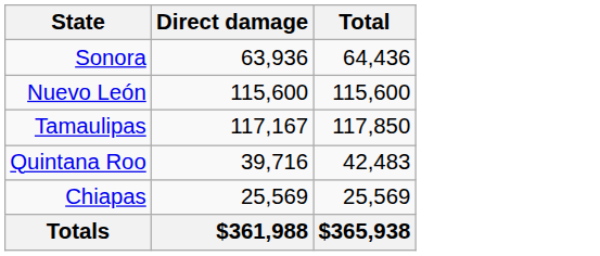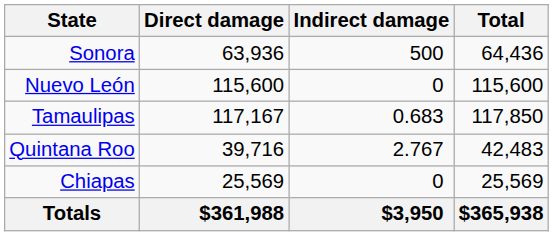 <table class="wikitable floatright">
 <tr>
 <th>State</th>
 <th>Direct damage</th>
+<th>Indirect damage</th>
 <th>Total</th>
 </tr>
 <tr style= "text-align: right;">
 <td><a href='#'>Sonora</a></td>
 <td>63,936</td>
+<td>500 </td>
 <td>64,436</td>
 </tr>
 <tr style= "text-align: right;">
 <td><a href='#'>Nuevo León</a></td>
 <td>115,600</td>
+<td>0 </td>
 <td>115,600</td>
 </tr>
 <tr style= "text-align: right;">
 <td><a href='#'>Tamaulipas</a></td>
 <td>117,167</td>
+<td>0.683 </td>
 <td>117,850</td>
 </tr>
 <tr style= "text-align: right;">
 <td><a href='#'>Quintana Roo</a></td>
 <td>39,716</td>
+<td>2.767 </td>
 <td>42,483</td>
 </tr>
 <tr style= "text-align: right;">
 <td><a href='#'>Chiapas</a></td>
 <td>25,569</td>
+<td>0 </td>
 <td>25,569</td>
 </tr>
 <tr>
 <th>Totals</th>
 <th style="text-align: right">$361,988</th>
+<th style="text-align: right">$3,950 </th>
 <th style="text-align: right">$365,938</th>
 </tr>
 </table>
